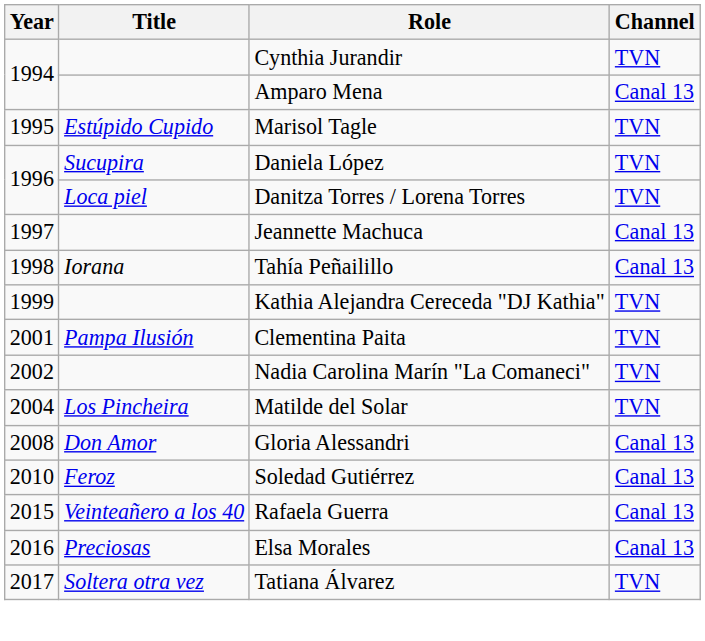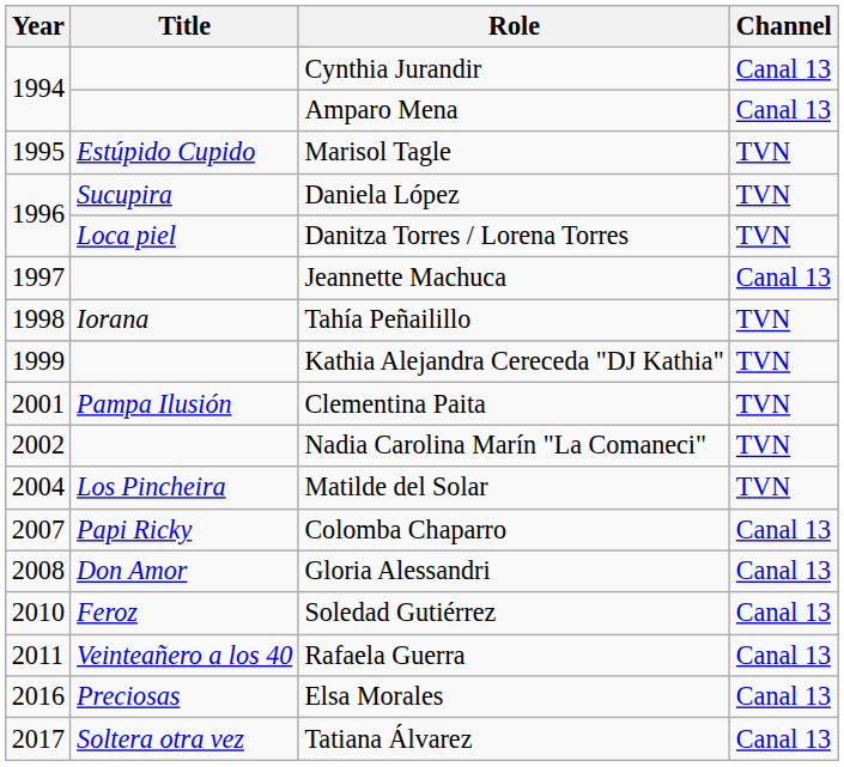 <table class="wikitable sortable">
 <tr>
 <th>Year</th>
 <th>Title</th>
 <th>Role</th>
 <th>Channel</th>
 </tr>
 <tr>
 <td rowspan="2">1994</td>
 <td><em></em></td>
 <td>Cynthia Jurandir</td>
-<td><a href='#'>TVN</a></td>
+<td><a href='#'>Canal 13</a></td>
 </tr>
 <tr>
 <td><em></em></td>
 <td>Amparo Mena</td>
 <td><a href='#'>Canal 13</a></td>
 </tr>
 <tr>
 <td>1995</td>
 <td><em><a href='#'>Estúpido Cupido</a></em></td>
 <td>Marisol Tagle</td>
 <td><a href='#'>TVN</a></td>
 </tr>
 <tr>
 <td rowspan="2">1996</td>
 <td><em><a href='#'>Sucupira</a></em></td>
 <td>Daniela López</td>
 <td><a href='#'>TVN</a></td>
 </tr>
 <tr>
 <td><em><a href='#'>Loca piel</a></em></td>
 <td>Danitza Torres / Lorena Torres</td>
 <td><a href='#'>TVN</a></td>
 </tr>
 <tr>
 <td>1997</td>
 <td><em></em></td>
 <td>Jeannette Machuca</td>
 <td><a href='#'>Canal 13</a></td>
 </tr>
 <tr>
 <td>1998</td>
 <td><em>Iorana</em></td>
 <td>Tahía Peñailillo</td>
-<td><a href='#'>Canal 13</a></td>
+<td><a href='#'>TVN</a></td>
 </tr>
 <tr>
 <td>1999</td>
 <td><em></em></td>
 <td>Kathia Alejandra Cereceda "DJ Kathia"</td>
 <td><a href='#'>TVN</a></td>
 </tr>
 <tr>
 <td>2001</td>
 <td><em><a href='#'>Pampa Ilusión</a></em></td>
 <td>Clementina Paita</td>
 <td><a href='#'>TVN</a></td>
 </tr>
 <tr>
 <td>2002</td>
 <td><em></em></td>
 <td>Nadia Carolina Marín "La Comaneci"</td>
 <td><a href='#'>TVN</a></td>
 </tr>
 <tr>
 <td>2004</td>
 <td><em><a href='#'>Los Pincheira</a></em></td>
 <td>Matilde del Solar</td>
 <td><a href='#'>TVN</a></td>
 </tr>
 <tr>
+<td>2007</td>
+<td><em><a href='#'>Papi Ricky</a></em></td>
+<td>Colomba Chaparro</td>
+<td><a href='#'>Canal 13</a></td>
+</tr>
+<tr>
 <td>2008</td>
 <td><em><a href='#'>Don Amor</a></em></td>
 <td>Gloria Alessandri</td>
 <td><a href='#'>Canal 13</a></td>
 </tr>
 <tr>
 <td>2010</td>
 <td><em><a href='#'>Feroz</a></em></td>
 <td>Soledad Gutiérrez</td>
 <td><a href='#'>Canal 13</a></td>
 </tr>
 <tr>
-<td>2015</td>
+<td>2011</td>
 <td><em><a href='#'>Veinteañero a los 40</a></em></td>
 <td>Rafaela Guerra</td>
 <td><a href='#'>Canal 13</a></td>
 </tr>
 <tr>
 <td>2016</td>
 <td><em><a href='#'>Preciosas</a></em></td>
 <td>Elsa Morales</td>
 <td><a href='#'>Canal 13</a></td>
 </tr>
 <tr>
 <td>2017</td>
 <td><em><a href='#'>Soltera otra vez</a></em></td>
 <td>Tatiana Álvarez</td>
-<td><a href='#'>TVN</a></td>
+<td><a href='#'>Canal 13</a></td>
 </tr>
 </table>
